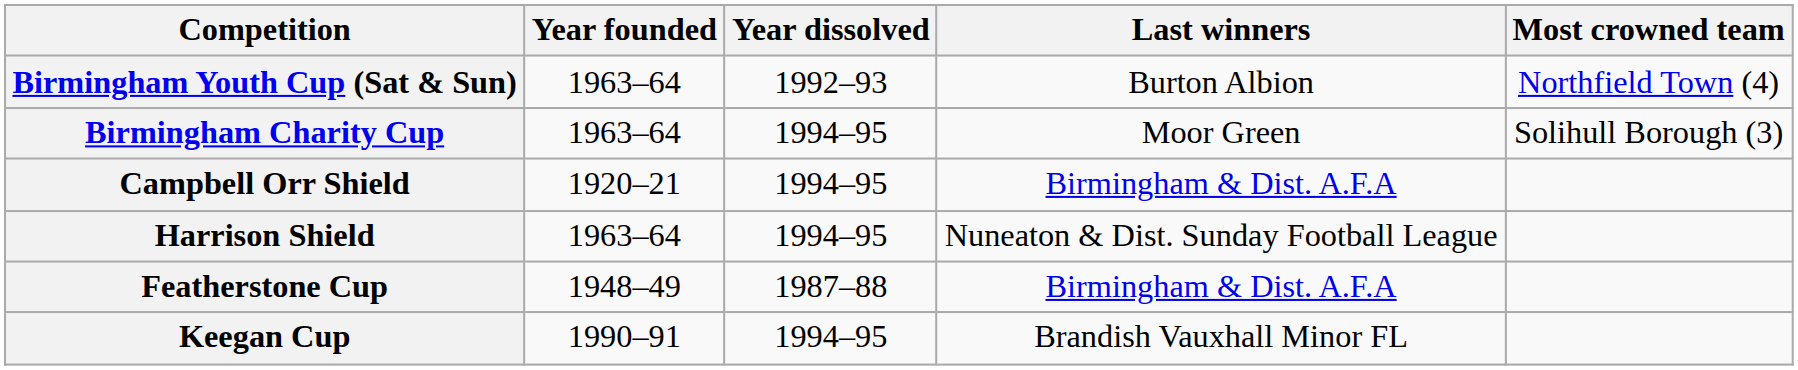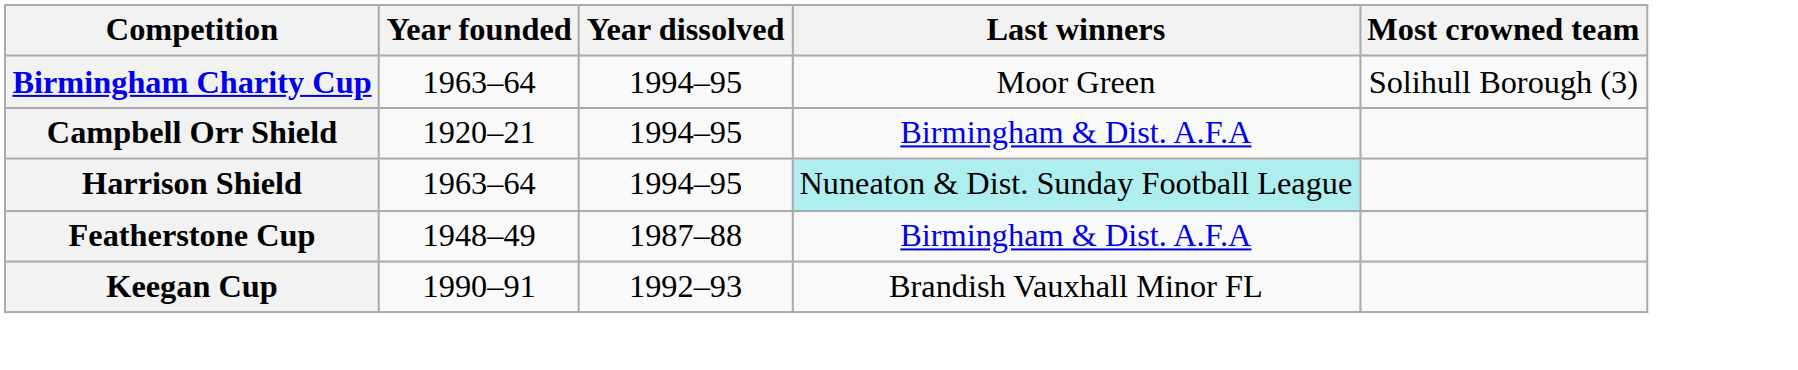 <table class="wikitable sortable plainrowheaders" style="text-align:center">
 <tr>
 <th scope="col">Competition</th>
 <th scope="col">Year founded</th>
 <th scope="col">Year dissolved</th>
 <th scope="col">Last winners</th>
 <th scope="col">Most crowned team</th>
-</tr>
-<tr>
-<th scope="row"><a href='#'>Birmingham Youth Cup</a> (Sat & Sun)</th>
-<td>1963–64</td>
-<td>1992–93</td>
-<td>Burton Albion</td>
-<td><a href='#'>Northfield Town</a> (4)</td>
 </tr>
 <tr>
 <th scope="row"><a href='#'>Birmingham Charity Cup</a></th>
 <td>1963–64</td>
 <td>1994–95</td>
 <td>Moor Green</td>
 <td>Solihull Borough (3)</td>
 </tr>
 <tr>
 <th scope="row">Campbell Orr Shield</th>
 <td>1920–21</td>
 <td>1994–95</td>
 <td><a href='#'>Birmingham & Dist. A.F.A</a></td>
 <td></td>
 </tr>
 <tr>
 <th scope="row">Harrison Shield</th>
 <td>1963–64</td>
 <td>1994–95</td>
-<td>Nuneaton & Dist. Sunday Football League</td>
+<td style="background: paleturquoise;">Nuneaton & Dist. Sunday Football League</td>
 <td></td>
 </tr>
 <tr>
 <th scope="row">Featherstone Cup</th>
 <td>1948–49</td>
 <td>1987–88</td>
 <td><a href='#'>Birmingham & Dist. A.F.A</a></td>
 <td></td>
 </tr>
 <tr>
 <th scope="row">Keegan Cup</th>
 <td>1990–91</td>
-<td>1994–95</td>
+<td>1992–93</td>
 <td>Brandish Vauxhall Minor FL</td>
 <td></td>
 </tr>
 </table>
